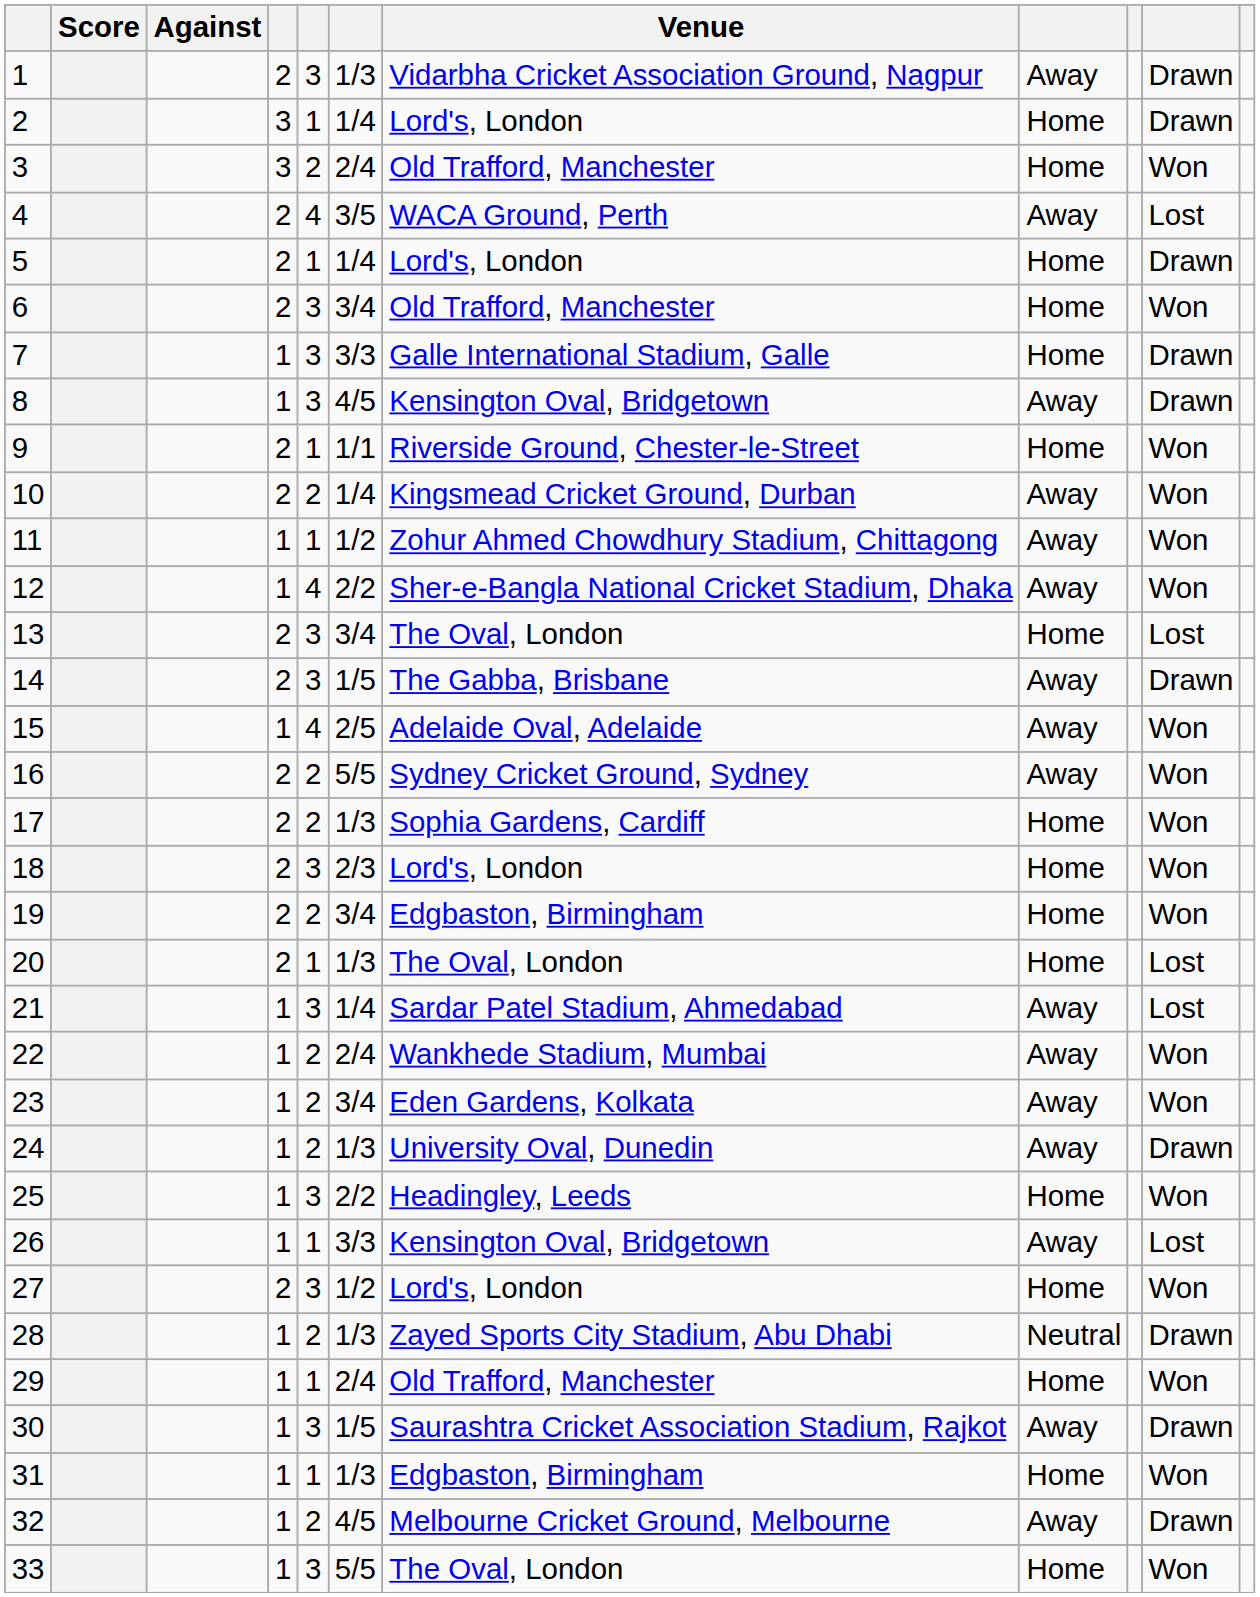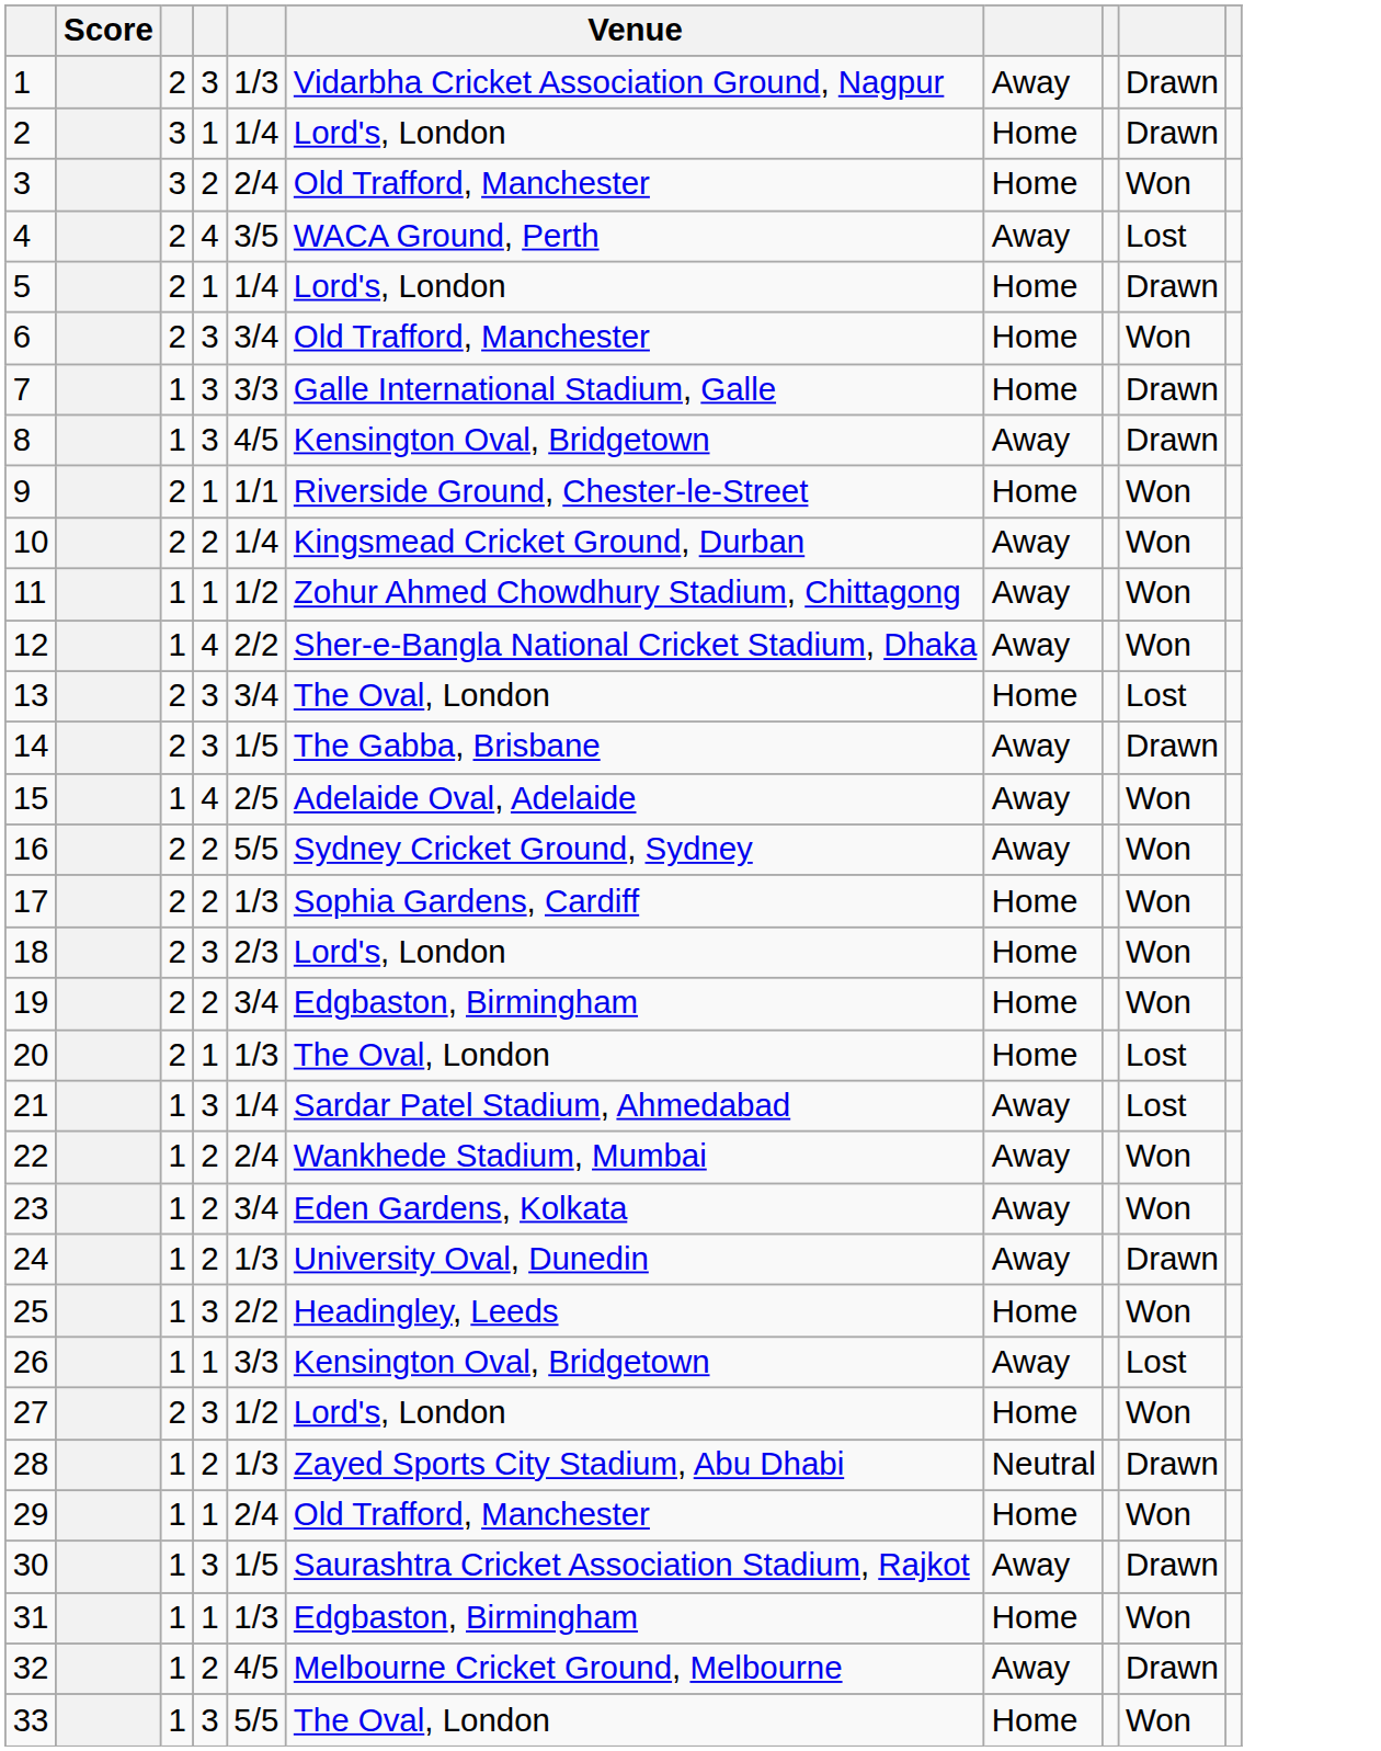 <table class="wikitable plainrowheaders sortable">
 <tr>
 <th></th>
 <th>Score</th>
-<th>Against</th>
 <th><a href='#'></a></th>
 <th><a href='#'></a></th>
 <th></th>
 <th>Venue</th>
 <th></th>
 <th></th>
 <th></th>
 <th scope=col class=unsortable></th>
 </tr>
 <tr>
 <td>1</td>
 <th scope="row"></th>
-<td></td>
 <td>2</td>
 <td>3</td>
 <td>1/3</td>
 <td><a href='#'>Vidarbha Cricket Association Ground</a>, <a href='#'>Nagpur</a></td>
 <td>Away</td>
 <td></td>
 <td>Drawn</td>
 <td></td>
 </tr>
 <tr>
 <td>2</td>
 <th scope="row"></th>
-<td></td>
 <td>3</td>
 <td>1</td>
 <td>1/4</td>
 <td><a href='#'>Lord's</a>, London</td>
 <td>Home</td>
 <td></td>
 <td>Drawn</td>
 <td></td>
 </tr>
 <tr>
 <td>3</td>
 <th scope="row"></th>
-<td></td>
 <td>3</td>
 <td>2</td>
 <td>2/4</td>
 <td><a href='#'>Old Trafford</a>, <a href='#'>Manchester</a></td>
 <td>Home</td>
 <td></td>
 <td>Won</td>
 <td></td>
 </tr>
 <tr>
 <td>4</td>
 <th scope="row"></th>
-<td></td>
 <td>2</td>
 <td>4</td>
 <td>3/5</td>
 <td><a href='#'>WACA Ground</a>,  <a href='#'>Perth</a></td>
 <td>Away</td>
 <td></td>
 <td>Lost</td>
 <td></td>
 </tr>
 <tr>
 <td>5</td>
 <th scope="row"> </th>
-<td></td>
 <td>2</td>
 <td>1</td>
 <td>1/4</td>
 <td><a href='#'>Lord's</a>, London</td>
 <td>Home</td>
 <td></td>
 <td>Drawn</td>
 <td></td>
 </tr>
 <tr>
 <td>6</td>
 <th scope="row"></th>
-<td></td>
 <td>2</td>
 <td>3</td>
 <td>3/4</td>
 <td><a href='#'>Old Trafford</a>, <a href='#'>Manchester</a></td>
 <td>Home</td>
 <td></td>
 <td>Won</td>
 <td></td>
 </tr>
 <tr>
 <td>7</td>
 <th scope="row"></th>
-<td></td>
 <td>1</td>
 <td>3</td>
 <td>3/3</td>
 <td><a href='#'>Galle International Stadium</a>, <a href='#'>Galle</a></td>
 <td>Home</td>
 <td></td>
 <td>Drawn</td>
 <td></td>
 </tr>
 <tr>
 <td>8</td>
 <th scope="row"></th>
-<td></td>
 <td>1</td>
 <td>3</td>
 <td>4/5</td>
 <td><a href='#'>Kensington Oval</a>, <a href='#'>Bridgetown</a></td>
 <td>Away</td>
 <td></td>
 <td>Drawn</td>
 <td></td>
 </tr>
 <tr>
 <td>9</td>
 <th scope="row"></th>
-<td></td>
 <td>2</td>
 <td>1</td>
 <td>1/1</td>
 <td><a href='#'>Riverside Ground</a>, <a href='#'>Chester-le-Street</a></td>
 <td>Home</td>
 <td></td>
 <td>Won</td>
 <td></td>
 </tr>
 <tr>
 <td>10</td>
 <th scope="row"></th>
-<td></td>
 <td>2</td>
 <td>2</td>
 <td>1/4</td>
 <td><a href='#'>Kingsmead Cricket Ground</a>, <a href='#'>Durban</a></td>
 <td>Away</td>
 <td></td>
 <td>Won</td>
 <td></td>
 </tr>
 <tr>
 <td>11</td>
 <th scope="row"> </th>
-<td></td>
 <td>1</td>
 <td>1</td>
 <td>1/2</td>
 <td><a href='#'>Zohur Ahmed Chowdhury Stadium</a>, <a href='#'>Chittagong</a></td>
 <td>Away</td>
 <td></td>
 <td>Won</td>
 <td></td>
 </tr>
 <tr>
 <td>12</td>
 <th scope="row"> </th>
-<td></td>
 <td>1</td>
 <td>4</td>
 <td>2/2</td>
 <td><a href='#'>Sher-e-Bangla National Cricket Stadium</a>, <a href='#'>Dhaka</a></td>
 <td>Away</td>
 <td></td>
 <td>Won</td>
 <td></td>
 </tr>
 <tr>
 <td>13</td>
 <th scope="row"></th>
-<td></td>
 <td>2</td>
 <td>3</td>
 <td>3/4</td>
 <td><a href='#'>The Oval</a>, London</td>
 <td>Home</td>
 <td></td>
 <td>Lost</td>
 <td></td>
 </tr>
 <tr>
 <td>14</td>
 <th scope="row"> </th>
-<td></td>
 <td>2</td>
 <td>3</td>
 <td>1/5</td>
 <td><a href='#'>The Gabba</a>,  <a href='#'>Brisbane</a></td>
 <td>Away</td>
 <td></td>
 <td>Drawn</td>
 <td></td>
 </tr>
 <tr>
 <td>15</td>
 <th scope="row"></th>
-<td></td>
 <td>1</td>
 <td>4</td>
 <td>2/5</td>
 <td><a href='#'>Adelaide Oval</a>,  <a href='#'>Adelaide</a></td>
 <td>Away</td>
 <td></td>
 <td>Won</td>
 <td></td>
 </tr>
 <tr>
 <td>16</td>
 <th scope="row"> </th>
-<td></td>
 <td>2</td>
 <td>2</td>
 <td>5/5</td>
 <td><a href='#'>Sydney Cricket Ground</a>,  <a href='#'>Sydney</a></td>
 <td>Away</td>
 <td></td>
 <td>Won</td>
 <td></td>
 </tr>
 <tr>
 <td>17</td>
 <th scope="row"></th>
-<td></td>
 <td>2</td>
 <td>2</td>
 <td>1/3</td>
 <td><a href='#'>Sophia Gardens</a>, <a href='#'>Cardiff</a></td>
 <td>Home</td>
 <td></td>
 <td>Won</td>
 <td></td>
 </tr>
 <tr>
 <td>18</td>
 <th scope="row"></th>
-<td></td>
 <td>2</td>
 <td>3</td>
 <td>2/3</td>
 <td><a href='#'>Lord's</a>, London</td>
 <td>Home</td>
 <td></td>
 <td>Won</td>
 <td></td>
 </tr>
 <tr>
 <td>19</td>
 <th scope="row"> </th>
-<td></td>
 <td>2</td>
 <td>2</td>
 <td>3/4</td>
 <td><a href='#'>Edgbaston</a>, <a href='#'>Birmingham</a></td>
 <td>Home</td>
 <td></td>
 <td>Won</td>
 <td></td>
 </tr>
 <tr>
 <td>20</td>
 <th scope="row"></th>
-<td></td>
 <td>2</td>
 <td>1</td>
 <td>1/3</td>
 <td><a href='#'>The Oval</a>, London</td>
 <td>Home</td>
 <td></td>
 <td>Lost</td>
 <td></td>
 </tr>
 <tr>
 <td>21</td>
 <th scope="row"> </th>
-<td></td>
 <td>1</td>
 <td>3</td>
 <td>1/4</td>
 <td><a href='#'>Sardar Patel Stadium</a>, <a href='#'>Ahmedabad</a></td>
 <td>Away</td>
 <td></td>
 <td>Lost</td>
 <td></td>
 </tr>
 <tr>
 <td>22</td>
 <th scope="row"> </th>
-<td></td>
 <td>1</td>
 <td>2</td>
 <td>2/4</td>
 <td><a href='#'>Wankhede Stadium</a>, <a href='#'>Mumbai</a></td>
 <td>Away</td>
 <td></td>
 <td>Won</td>
 <td></td>
 </tr>
 <tr>
 <td>23</td>
 <th scope="row">  </th>
-<td></td>
 <td>1</td>
 <td>2</td>
 <td>3/4</td>
 <td><a href='#'>Eden Gardens</a>, <a href='#'>Kolkata</a></td>
 <td>Away</td>
 <td></td>
 <td>Won</td>
 <td></td>
 </tr>
 <tr>
 <td>24</td>
 <th scope="row"> </th>
-<td></td>
 <td>1</td>
 <td>2</td>
 <td>1/3</td>
 <td><a href='#'>University Oval</a>, <a href='#'>Dunedin</a></td>
 <td>Away</td>
 <td></td>
 <td>Drawn</td>
 <td></td>
 </tr>
 <tr>
 <td>25</td>
 <th scope="row"> </th>
-<td></td>
 <td>1</td>
 <td>3</td>
 <td>2/2</td>
 <td><a href='#'>Headingley</a>, <a href='#'>Leeds</a></td>
 <td>Home</td>
 <td></td>
 <td>Won</td>
 <td></td>
 </tr>
 <tr>
 <td>26</td>
 <th scope="row"> </th>
-<td></td>
 <td>1</td>
 <td>1</td>
 <td>3/3</td>
 <td><a href='#'>Kensington Oval</a>, <a href='#'>Bridgetown</a></td>
 <td>Away</td>
 <td></td>
 <td>Lost</td>
 <td></td>
 </tr>
 <tr>
 <td>27</td>
 <th scope="row"> </th>
-<td></td>
 <td>2</td>
 <td>3</td>
 <td>1/2</td>
 <td><a href='#'>Lord's</a>, London</td>
 <td>Home</td>
 <td></td>
 <td>Won</td>
 <td></td>
 </tr>
 <tr>
 <td>28</td>
 <th scope="row">  </th>
-<td></td>
 <td>1</td>
 <td>2</td>
 <td>1/3</td>
 <td><a href='#'>Zayed Sports City Stadium</a>, <a href='#'>Abu Dhabi</a></td>
 <td>Neutral</td>
 <td></td>
 <td>Drawn</td>
 <td></td>
 </tr>
 <tr>
 <td>29</td>
 <th scope="row"> </th>
-<td></td>
 <td>1</td>
 <td>1</td>
 <td>2/4</td>
 <td><a href='#'>Old Trafford</a>, <a href='#'>Manchester</a></td>
 <td>Home</td>
 <td></td>
 <td>Won</td>
 <td></td>
 </tr>
 <tr>
 <td>30</td>
 <th scope="row"> </th>
-<td></td>
 <td>1</td>
 <td>3</td>
 <td>1/5</td>
 <td><a href='#'>Saurashtra Cricket Association Stadium</a>, <a href='#'>Rajkot</a></td>
 <td>Away</td>
 <td></td>
 <td>Drawn</td>
 <td></td>
 </tr>
 <tr>
 <td>31</td>
 <th scope="row">  </th>
-<td></td>
 <td>1</td>
 <td>1</td>
 <td>1/3</td>
 <td><a href='#'>Edgbaston</a>, <a href='#'>Birmingham</a></td>
 <td>Home</td>
 <td></td>
 <td>Won</td>
 <td></td>
 </tr>
 <tr>
 <td>32</td>
 <th scope="row"> </th>
-<td></td>
 <td>1</td>
 <td>2</td>
 <td>4/5</td>
 <td><a href='#'>Melbourne Cricket Ground</a>, <a href='#'>Melbourne</a></td>
 <td>Away</td>
 <td></td>
 <td>Drawn</td>
 <td></td>
 </tr>
 <tr>
 <td>33</td>
 <th scope="row"></th>
-<td></td>
 <td>1</td>
 <td>3</td>
 <td>5/5</td>
 <td><a href='#'>The Oval</a>, London</td>
 <td>Home</td>
 <td></td>
 <td>Won</td>
 <td></td>
 </tr>
 </table>
